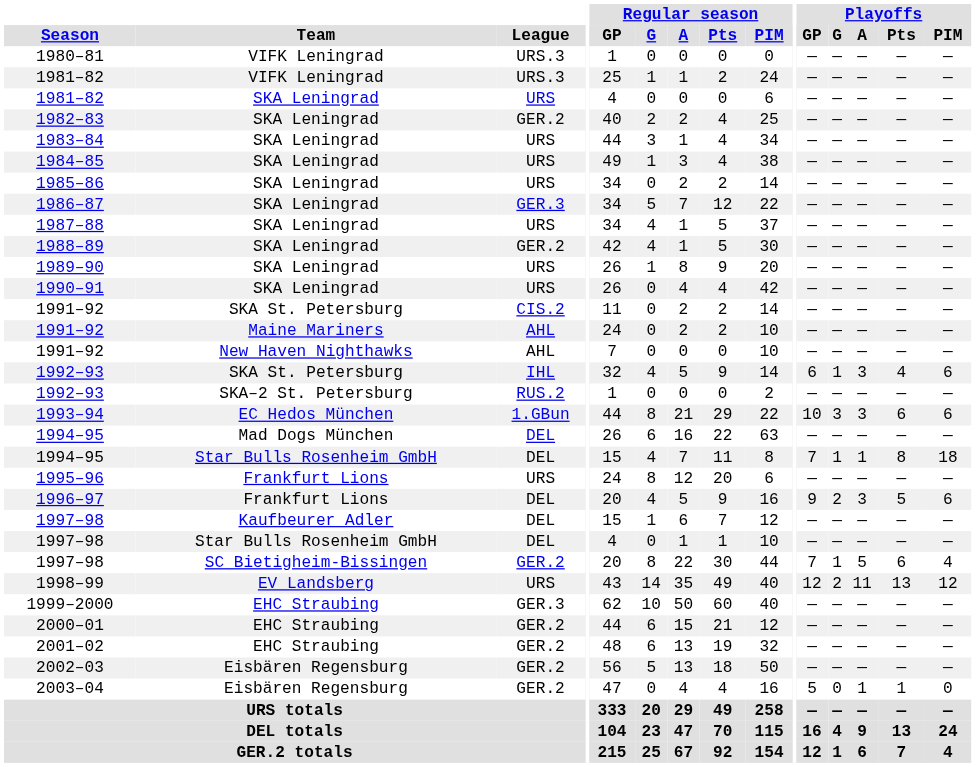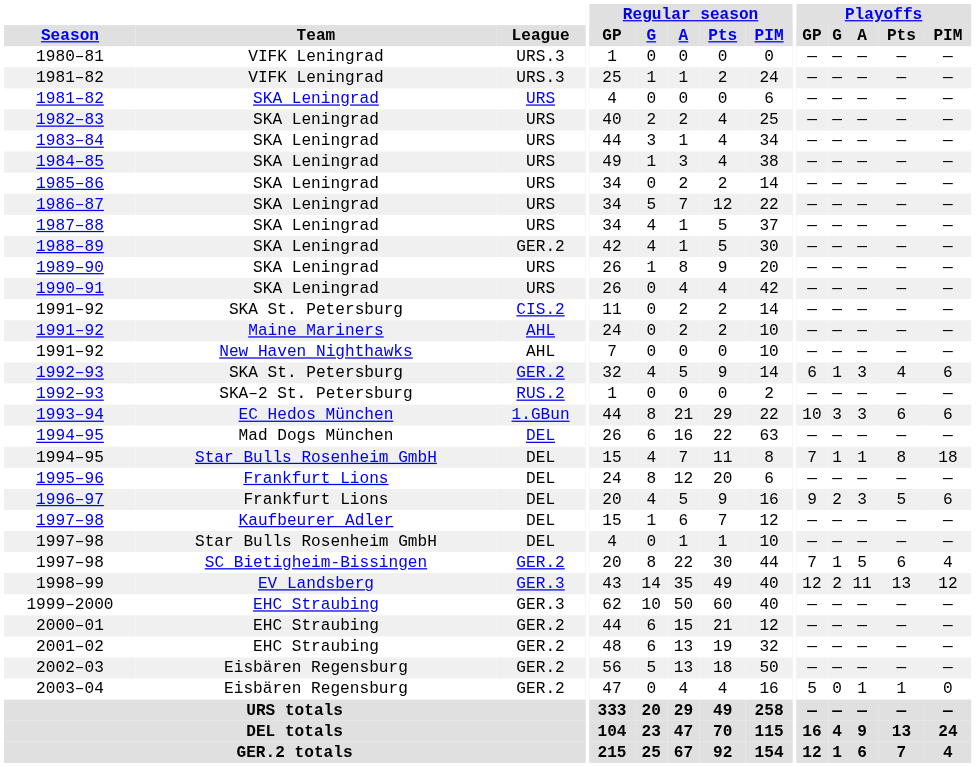 <table border="0" cellpadding="1" cellspacing="0" style="text-align:center; width:60em">
 <tr bgcolor="#e0e0e0">
 <th colspan="3" bgcolor="#ffffff"></th>
 <th rowspan="99" bgcolor="#ffffff"></th>
 <th colspan="5"><a href='#'>Regular season</a></th>
 <th rowspan="99" bgcolor="#ffffff"></th>
 <th colspan="5"><a href='#'>Playoffs</a></th>
 </tr>
 <tr bgcolor="#e0e0e0">
 <th><a href='#'>Season</a></th>
 <th>Team</th>
 <th>League</th>
 <th>GP</th>
 <th><a href='#'>G</a></th>
 <th><a href='#'>A</a></th>
 <th><a href='#'>Pts</a></th>
 <th><a href='#'>PIM</a></th>
 <th>GP</th>
 <th>G</th>
 <th>A</th>
 <th>Pts</th>
 <th>PIM</th>
 </tr>
 <tr>
 <td>1980–81</td>
 <td>VIFK Leningrad</td>
 <td>URS.3</td>
 <td>1</td>
 <td>0</td>
 <td>0</td>
 <td>0</td>
 <td>0</td>
 <td>—</td>
 <td>—</td>
 <td>—</td>
 <td>—</td>
 <td>—</td>
 </tr>
 <tr bgcolor="#f0f0f0">
 <td>1981–82</td>
 <td>VIFK Leningrad</td>
 <td>URS.3</td>
 <td>25</td>
 <td>1</td>
 <td>1</td>
 <td>2</td>
 <td>24</td>
 <td>—</td>
 <td>—</td>
 <td>—</td>
 <td>—</td>
 <td>—</td>
 </tr>
 <tr>
 <td><a href='#'>1981–82</a></td>
 <td><a href='#'>SKA Leningrad</a></td>
 <td><a href='#'>URS</a></td>
 <td>4</td>
 <td>0</td>
 <td>0</td>
 <td>0</td>
 <td>6</td>
 <td>—</td>
 <td>—</td>
 <td>—</td>
 <td>—</td>
 <td>—</td>
 </tr>
 <tr bgcolor="#f0f0f0">
 <td><a href='#'>1982–83</a></td>
 <td>SKA Leningrad</td>
-<td>GER.2</td>
+<td>URS</td>
 <td>40</td>
 <td>2</td>
 <td>2</td>
 <td>4</td>
 <td>25</td>
 <td>—</td>
 <td>—</td>
 <td>—</td>
 <td>—</td>
 <td>—</td>
 </tr>
 <tr>
 <td><a href='#'>1983–84</a></td>
 <td>SKA Leningrad</td>
 <td>URS</td>
 <td>44</td>
 <td>3</td>
 <td>1</td>
 <td>4</td>
 <td>34</td>
 <td>—</td>
 <td>—</td>
 <td>—</td>
 <td>—</td>
 <td>—</td>
 </tr>
 <tr bgcolor="#f0f0f0">
 <td><a href='#'>1984–85</a></td>
 <td>SKA Leningrad</td>
 <td>URS</td>
 <td>49</td>
 <td>1</td>
 <td>3</td>
 <td>4</td>
 <td>38</td>
 <td>—</td>
 <td>—</td>
 <td>—</td>
 <td>—</td>
 <td>—</td>
 </tr>
 <tr>
 <td><a href='#'>1985–86</a></td>
 <td>SKA Leningrad</td>
 <td>URS</td>
 <td>34</td>
 <td>0</td>
 <td>2</td>
 <td>2</td>
 <td>14</td>
 <td>—</td>
 <td>—</td>
 <td>—</td>
 <td>—</td>
 <td>—</td>
 </tr>
 <tr bgcolor="#f0f0f0">
 <td><a href='#'>1986–87</a></td>
 <td>SKA Leningrad</td>
-<td><a href='#'>GER.3</a></td>
+<td>URS</td>
 <td>34</td>
 <td>5</td>
 <td>7</td>
 <td>12</td>
 <td>22</td>
 <td>—</td>
 <td>—</td>
 <td>—</td>
 <td>—</td>
 <td>—</td>
 </tr>
 <tr>
 <td><a href='#'>1987–88</a></td>
 <td>SKA Leningrad</td>
 <td>URS</td>
 <td>34</td>
 <td>4</td>
 <td>1</td>
 <td>5</td>
 <td>37</td>
 <td>—</td>
 <td>—</td>
 <td>—</td>
 <td>—</td>
 <td>—</td>
 </tr>
 <tr bgcolor="#f0f0f0">
 <td><a href='#'>1988–89</a></td>
 <td>SKA Leningrad</td>
 <td>GER.2</td>
 <td>42</td>
 <td>4</td>
 <td>1</td>
 <td>5</td>
 <td>30</td>
 <td>—</td>
 <td>—</td>
 <td>—</td>
 <td>—</td>
 <td>—</td>
 </tr>
 <tr>
 <td><a href='#'>1989–90</a></td>
 <td>SKA Leningrad</td>
 <td>URS</td>
 <td>26</td>
 <td>1</td>
 <td>8</td>
 <td>9</td>
 <td>20</td>
 <td>—</td>
 <td>—</td>
 <td>—</td>
 <td>—</td>
 <td>—</td>
 </tr>
 <tr bgcolor="#f0f0f0">
 <td><a href='#'>1990–91</a></td>
 <td>SKA Leningrad</td>
 <td>URS</td>
 <td>26</td>
 <td>0</td>
 <td>4</td>
 <td>4</td>
 <td>42</td>
 <td>—</td>
 <td>—</td>
 <td>—</td>
 <td>—</td>
 <td>—</td>
 </tr>
 <tr>
 <td>1991–92</td>
 <td>SKA St. Petersburg</td>
 <td><a href='#'>CIS.2</a></td>
 <td>11</td>
 <td>0</td>
 <td>2</td>
 <td>2</td>
 <td>14</td>
 <td>—</td>
 <td>—</td>
 <td>—</td>
 <td>—</td>
 <td>—</td>
 </tr>
 <tr bgcolor="#f0f0f0">
 <td><a href='#'>1991–92</a></td>
 <td><a href='#'>Maine Mariners</a></td>
 <td><a href='#'>AHL</a></td>
 <td>24</td>
 <td>0</td>
 <td>2</td>
 <td>2</td>
 <td>10</td>
 <td>—</td>
 <td>—</td>
 <td>—</td>
 <td>—</td>
 <td>—</td>
 </tr>
 <tr>
 <td>1991–92</td>
 <td><a href='#'>New Haven Nighthawks</a></td>
 <td>AHL</td>
 <td>7</td>
 <td>0</td>
 <td>0</td>
 <td>0</td>
 <td>10</td>
 <td>—</td>
 <td>—</td>
 <td>—</td>
 <td>—</td>
 <td>—</td>
 </tr>
 <tr bgcolor="#f0f0f0">
 <td><a href='#'>1992–93</a></td>
 <td>SKA St. Petersburg</td>
-<td><a href='#'>IHL</a></td>
+<td><a href='#'>GER.2</a></td>
 <td>32</td>
 <td>4</td>
 <td>5</td>
 <td>9</td>
 <td>14</td>
 <td>6</td>
 <td>1</td>
 <td>3</td>
 <td>4</td>
 <td>6</td>
 </tr>
 <tr>
 <td><a href='#'>1992–93</a></td>
 <td>SKA–2 St. Petersburg</td>
 <td><a href='#'>RUS.2</a></td>
 <td>1</td>
 <td>0</td>
 <td>0</td>
 <td>0</td>
 <td>2</td>
 <td>—</td>
 <td>—</td>
 <td>—</td>
 <td>—</td>
 <td>—</td>
 </tr>
 <tr bgcolor="#f0f0f0">
 <td><a href='#'>1993–94</a></td>
 <td><a href='#'>EC Hedos München</a></td>
 <td><a href='#'>1.GBun</a></td>
 <td>44</td>
 <td>8</td>
 <td>21</td>
 <td>29</td>
 <td>22</td>
 <td>10</td>
 <td>3</td>
 <td>3</td>
 <td>6</td>
 <td>6</td>
 </tr>
 <tr>
 <td><a href='#'>1994–95</a></td>
 <td>Mad Dogs München</td>
 <td><a href='#'>DEL</a></td>
 <td>26</td>
 <td>6</td>
 <td>16</td>
 <td>22</td>
 <td>63</td>
 <td>—</td>
 <td>—</td>
 <td>—</td>
 <td>—</td>
 <td>—</td>
 </tr>
 <tr bgcolor="#f0f0f0">
 <td>1994–95</td>
 <td><a href='#'>Star Bulls Rosenheim GmbH</a></td>
 <td>DEL</td>
 <td>15</td>
 <td>4</td>
 <td>7</td>
 <td>11</td>
 <td>8</td>
 <td>7</td>
 <td>1</td>
 <td>1</td>
 <td>8</td>
 <td>18</td>
 </tr>
 <tr>
 <td><a href='#'>1995–96</a></td>
 <td><a href='#'>Frankfurt Lions</a></td>
-<td>URS</td>
+<td>DEL</td>
 <td>24</td>
 <td>8</td>
 <td>12</td>
 <td>20</td>
 <td>6</td>
 <td>—</td>
 <td>—</td>
 <td>—</td>
 <td>—</td>
 <td>—</td>
 </tr>
 <tr bgcolor="#f0f0f0">
 <td><a href='#'>1996–97</a></td>
 <td>Frankfurt Lions</td>
 <td>DEL</td>
 <td>20</td>
 <td>4</td>
 <td>5</td>
 <td>9</td>
 <td>16</td>
 <td>9</td>
 <td>2</td>
 <td>3</td>
 <td>5</td>
 <td>6</td>
 </tr>
 <tr>
 <td><a href='#'>1997–98</a></td>
 <td><a href='#'>Kaufbeurer Adler</a></td>
 <td>DEL</td>
 <td>15</td>
 <td>1</td>
 <td>6</td>
 <td>7</td>
 <td>12</td>
 <td>—</td>
 <td>—</td>
 <td>—</td>
 <td>—</td>
 <td>—</td>
 </tr>
 <tr bgcolor="#f0f0f0">
 <td>1997–98</td>
 <td>Star Bulls Rosenheim GmbH</td>
 <td>DEL</td>
 <td>4</td>
 <td>0</td>
 <td>1</td>
 <td>1</td>
 <td>10</td>
 <td>—</td>
 <td>—</td>
 <td>—</td>
 <td>—</td>
 <td>—</td>
 </tr>
 <tr>
 <td>1997–98</td>
 <td><a href='#'>SC Bietigheim-Bissingen</a></td>
 <td><a href='#'>GER.2</a></td>
 <td>20</td>
 <td>8</td>
 <td>22</td>
 <td>30</td>
 <td>44</td>
 <td>7</td>
 <td>1</td>
 <td>5</td>
 <td>6</td>
 <td>4</td>
 </tr>
 <tr bgcolor="#f0f0f0">
 <td>1998–99</td>
 <td><a href='#'>EV Landsberg</a></td>
-<td>URS</td>
+<td><a href='#'>GER.3</a></td>
 <td>43</td>
 <td>14</td>
 <td>35</td>
 <td>49</td>
 <td>40</td>
 <td>12</td>
 <td>2</td>
 <td>11</td>
 <td>13</td>
 <td>12</td>
 </tr>
 <tr>
 <td>1999–2000</td>
 <td><a href='#'>EHC Straubing</a></td>
 <td>GER.3</td>
 <td>62</td>
 <td>10</td>
 <td>50</td>
 <td>60</td>
 <td>40</td>
 <td>—</td>
 <td>—</td>
 <td>—</td>
 <td>—</td>
 <td>—</td>
 </tr>
 <tr bgcolor="#f0f0f0">
 <td>2000–01</td>
 <td>EHC Straubing</td>
 <td>GER.2</td>
 <td>44</td>
 <td>6</td>
 <td>15</td>
 <td>21</td>
 <td>12</td>
 <td>—</td>
 <td>—</td>
 <td>—</td>
 <td>—</td>
 <td>—</td>
 </tr>
 <tr>
 <td>2001–02</td>
 <td>EHC Straubing</td>
 <td>GER.2</td>
 <td>48</td>
 <td>6</td>
 <td>13</td>
 <td>19</td>
 <td>32</td>
 <td>—</td>
 <td>—</td>
 <td>—</td>
 <td>—</td>
 <td>—</td>
 </tr>
 <tr bgcolor="#f0f0f0">
 <td>2002–03</td>
 <td>Eisbären Regensburg</td>
 <td>GER.2</td>
 <td>56</td>
 <td>5</td>
 <td>13</td>
 <td>18</td>
 <td>50</td>
 <td>—</td>
 <td>—</td>
 <td>—</td>
 <td>—</td>
 <td>—</td>
 </tr>
 <tr>
 <td>2003–04</td>
 <td>Eisbären Regensburg</td>
 <td>GER.2</td>
 <td>47</td>
 <td>0</td>
 <td>4</td>
 <td>4</td>
 <td>16</td>
 <td>5</td>
 <td>0</td>
 <td>1</td>
 <td>1</td>
 <td>0</td>
 </tr>
 <tr bgcolor="#e0e0e0">
 <th colspan="3">URS totals</th>
 <th>333</th>
 <th>20</th>
 <th>29</th>
 <th>49</th>
 <th>258</th>
 <th>—</th>
 <th>—</th>
 <th>—</th>
 <th>—</th>
 <th>—</th>
 </tr>
 <tr bgcolor="#e0e0e0">
 <th colspan="3">DEL totals</th>
 <th>104</th>
 <th>23</th>
 <th>47</th>
 <th>70</th>
 <th>115</th>
 <th>16</th>
 <th>4</th>
 <th>9</th>
 <th>13</th>
 <th>24</th>
 </tr>
 <tr bgcolor="#e0e0e0">
 <th colspan="3">GER.2 totals</th>
 <th>215</th>
 <th>25</th>
 <th>67</th>
 <th>92</th>
 <th>154</th>
 <th>12</th>
 <th>1</th>
 <th>6</th>
 <th>7</th>
 <th>4</th>
 </tr>
 </table>
